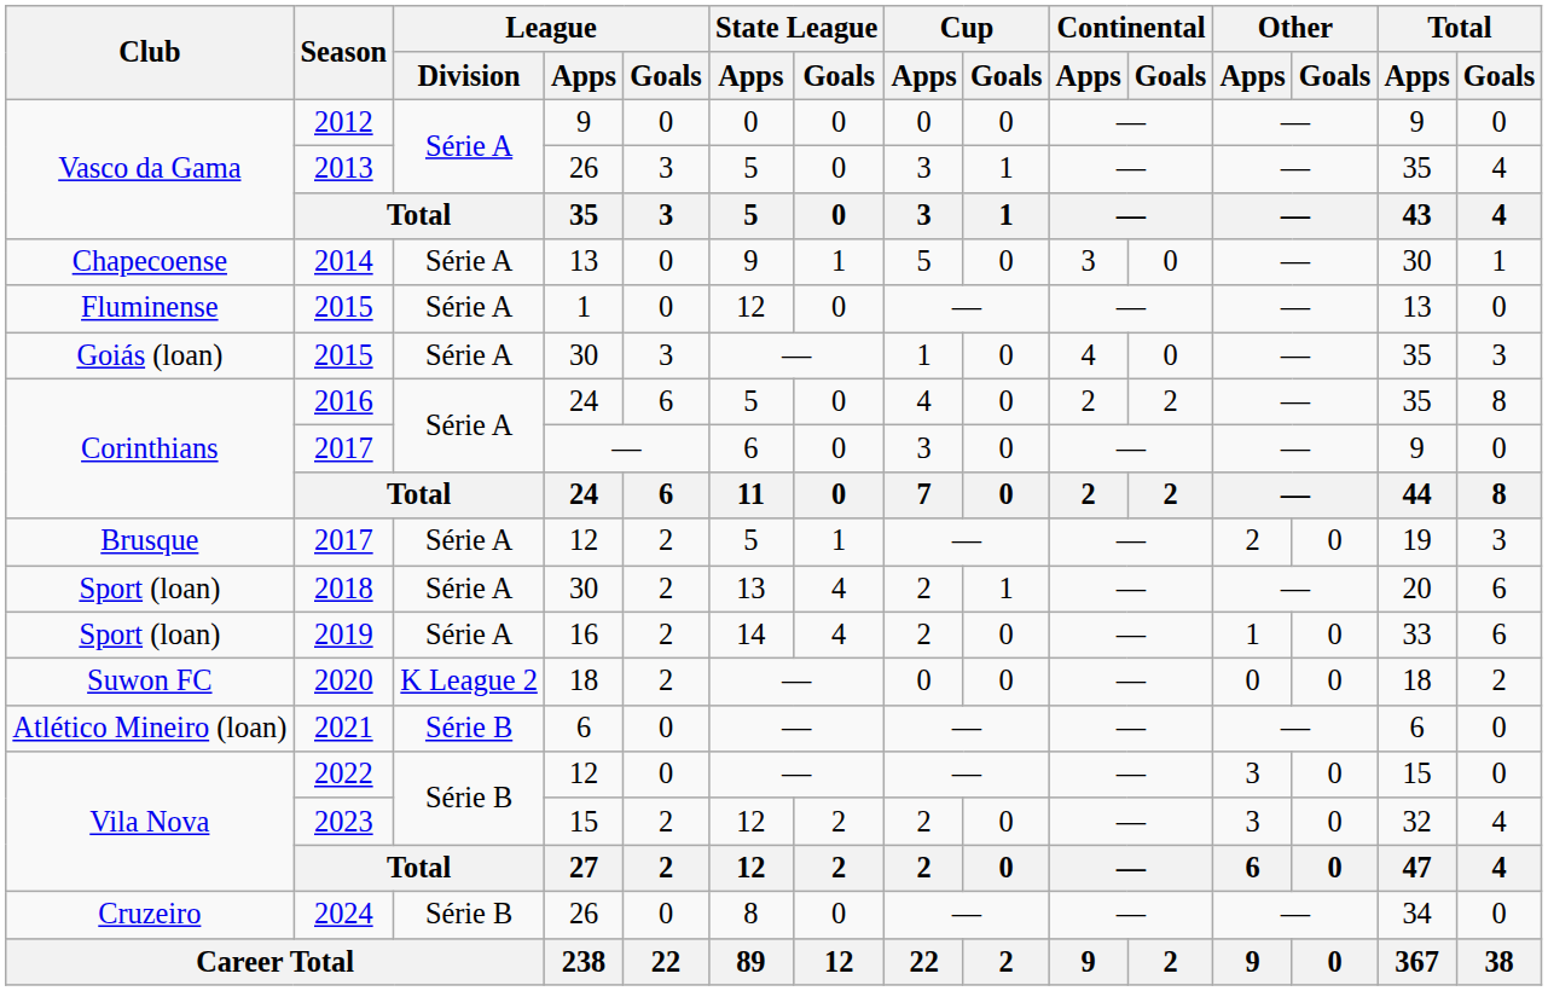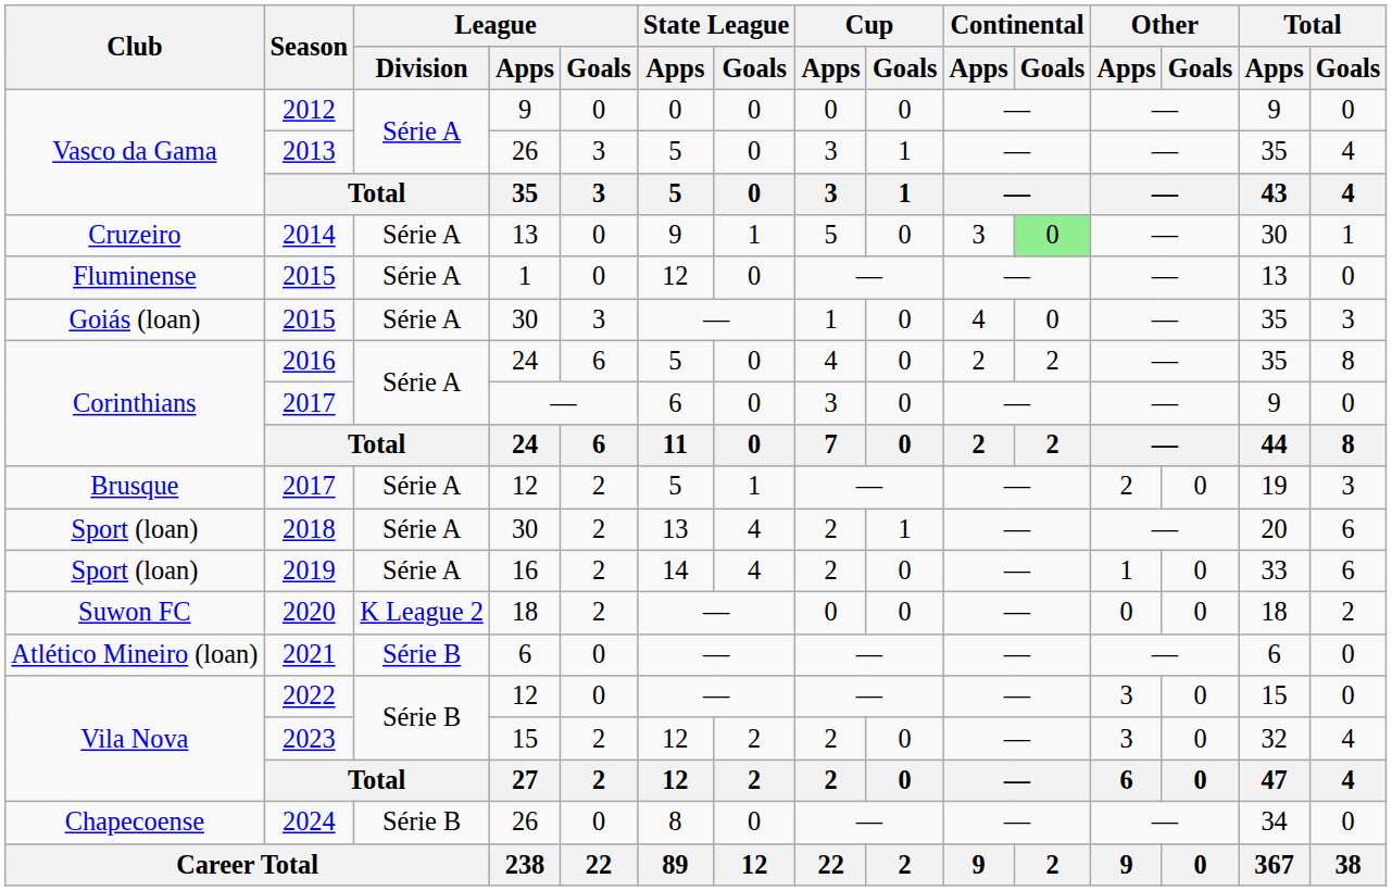 <table class="wikitable" style="text-align: center;">
 <tr>
 <th rowspan="2">Club</th>
 <th rowspan="2">Season</th>
 <th colspan="3">League</th>
 <th colspan="2">State League</th>
 <th colspan="2">Cup</th>
 <th colspan="2">Continental</th>
 <th colspan="2">Other</th>
 <th colspan="2">Total</th>
 </tr>
 <tr>
 <th>Division</th>
 <th>Apps</th>
 <th>Goals</th>
 <th>Apps</th>
 <th>Goals</th>
 <th>Apps</th>
 <th>Goals</th>
 <th>Apps</th>
 <th>Goals</th>
 <th>Apps</th>
 <th>Goals</th>
 <th>Apps</th>
 <th>Goals</th>
 </tr>
 <tr>
 <td rowspan="3"><a href='#'>Vasco da Gama</a></td>
 <td><a href='#'>2012</a></td>
 <td rowspan="2"><a href='#'>Série A</a></td>
 <td>9</td>
 <td>0</td>
 <td>0</td>
 <td>0</td>
 <td>0</td>
 <td>0</td>
 <td colspan="2">—</td>
 <td colspan="2">—</td>
 <td>9</td>
 <td>0</td>
 </tr>
 <tr>
 <td><a href='#'>2013</a></td>
 <td>26</td>
 <td>3</td>
 <td>5</td>
 <td>0</td>
 <td>3</td>
 <td>1</td>
 <td colspan="2">—</td>
 <td colspan="2">—</td>
 <td>35</td>
 <td>4</td>
 </tr>
 <tr>
 <th colspan="2">Total</th>
 <th>35</th>
 <th>3</th>
 <th>5</th>
 <th>0</th>
 <th>3</th>
 <th>1</th>
 <th colspan="2">—</th>
 <th colspan="2">—</th>
 <th>43</th>
 <th>4</th>
 </tr>
 <tr>
-<td><a href='#'>Chapecoense</a></td>
+<td><a href='#'>Cruzeiro</a></td>
 <td><a href='#'>2014</a></td>
 <td>Série A</td>
 <td>13</td>
 <td>0</td>
 <td>9</td>
 <td>1</td>
 <td>5</td>
 <td>0</td>
 <td>3</td>
-<td>0</td>
+<td style="background: lightgreen;">0</td>
 <td colspan="2">—</td>
 <td>30</td>
 <td>1</td>
 </tr>
 <tr>
 <td><a href='#'>Fluminense</a></td>
 <td><a href='#'>2015</a></td>
 <td>Série A</td>
 <td>1</td>
 <td>0</td>
 <td>12</td>
 <td>0</td>
 <td colspan="2">—</td>
 <td colspan="2">—</td>
 <td colspan="2">—</td>
 <td>13</td>
 <td>0</td>
 </tr>
 <tr>
 <td><a href='#'>Goiás</a> (loan)</td>
 <td><a href='#'>2015</a></td>
 <td>Série A</td>
 <td>30</td>
 <td>3</td>
 <td colspan="2">—</td>
 <td>1</td>
 <td>0</td>
 <td>4</td>
 <td>0</td>
 <td colspan="2">—</td>
 <td>35</td>
 <td>3</td>
 </tr>
 <tr>
 <td rowspan="3"><a href='#'>Corinthians</a></td>
 <td><a href='#'>2016</a></td>
 <td rowspan="2">Série A</td>
 <td>24</td>
 <td>6</td>
 <td>5</td>
 <td>0</td>
 <td>4</td>
 <td>0</td>
 <td>2</td>
 <td>2</td>
 <td colspan="2">—</td>
 <td>35</td>
 <td>8</td>
 </tr>
 <tr>
 <td><a href='#'>2017</a></td>
 <td colspan="2">—</td>
 <td>6</td>
 <td>0</td>
 <td>3</td>
 <td>0</td>
 <td colspan="2">—</td>
 <td colspan="2">—</td>
 <td>9</td>
 <td>0</td>
 </tr>
 <tr>
 <th colspan="2">Total</th>
 <th>24</th>
 <th>6</th>
 <th>11</th>
 <th>0</th>
 <th>7</th>
 <th>0</th>
 <th>2</th>
 <th>2</th>
 <th colspan="2">—</th>
 <th>44</th>
 <th>8</th>
 </tr>
 <tr>
 <td><a href='#'>Brusque</a></td>
 <td><a href='#'>2017</a></td>
 <td>Série A</td>
 <td>12</td>
 <td>2</td>
 <td>5</td>
 <td>1</td>
 <td colspan="2">—</td>
 <td colspan="2">—</td>
 <td>2</td>
 <td>0</td>
 <td>19</td>
 <td>3</td>
 </tr>
 <tr>
 <td><a href='#'>Sport</a> (loan)</td>
 <td><a href='#'>2018</a></td>
 <td>Série A</td>
 <td>30</td>
 <td>2</td>
 <td>13</td>
 <td>4</td>
 <td>2</td>
 <td>1</td>
 <td colspan="2">—</td>
 <td colspan="2">—</td>
 <td>20</td>
 <td>6</td>
 </tr>
 <tr>
 <td><a href='#'>Sport</a> (loan)</td>
 <td><a href='#'>2019</a></td>
 <td>Série A</td>
 <td>16</td>
 <td>2</td>
 <td>14</td>
 <td>4</td>
 <td>2</td>
 <td>0</td>
 <td colspan="2">—</td>
 <td>1</td>
 <td>0</td>
 <td>33</td>
 <td>6</td>
 </tr>
 <tr>
 <td><a href='#'>Suwon FC</a></td>
 <td><a href='#'>2020</a></td>
 <td><a href='#'>K League 2</a></td>
 <td>18</td>
 <td>2</td>
 <td colspan="2">—</td>
 <td>0</td>
 <td>0</td>
 <td colspan="2">—</td>
 <td>0</td>
 <td>0</td>
 <td>18</td>
 <td>2</td>
 </tr>
 <tr>
 <td><a href='#'>Atlético Mineiro</a> (loan)</td>
 <td><a href='#'>2021</a></td>
 <td><a href='#'>Série B</a></td>
 <td>6</td>
 <td>0</td>
 <td colspan="2">—</td>
 <td colspan="2">—</td>
 <td colspan="2">—</td>
 <td colspan="2">—</td>
 <td>6</td>
 <td>0</td>
 </tr>
 <tr>
 <td rowspan="3"><a href='#'>Vila Nova</a></td>
 <td><a href='#'>2022</a></td>
 <td rowspan="2">Série B</td>
 <td>12</td>
 <td>0</td>
 <td colspan="2">—</td>
 <td colspan="2">—</td>
 <td colspan="2">—</td>
 <td>3</td>
 <td>0</td>
 <td>15</td>
 <td>0</td>
 </tr>
 <tr>
 <td><a href='#'>2023</a></td>
 <td>15</td>
 <td>2</td>
 <td>12</td>
 <td>2</td>
 <td>2</td>
 <td>0</td>
 <td colspan="2">—</td>
 <td>3</td>
 <td>0</td>
 <td>32</td>
 <td>4</td>
 </tr>
 <tr>
 <th colspan="2">Total</th>
 <th>27</th>
 <th>2</th>
 <th>12</th>
 <th>2</th>
 <th>2</th>
 <th>0</th>
 <th colspan="2">—</th>
 <th>6</th>
 <th>0</th>
 <th>47</th>
 <th>4</th>
 </tr>
 <tr>
-<td><a href='#'>Cruzeiro</a></td>
+<td><a href='#'>Chapecoense</a></td>
 <td><a href='#'>2024</a></td>
 <td>Série B</td>
 <td>26</td>
 <td>0</td>
 <td>8</td>
 <td>0</td>
 <td colspan="2">—</td>
 <td colspan="2">—</td>
 <td colspan="2">—</td>
 <td>34</td>
 <td>0</td>
 </tr>
 <tr>
 <th colspan="3">Career Total</th>
 <th>238</th>
 <th>22</th>
 <th>89</th>
 <th>12</th>
 <th>22</th>
 <th>2</th>
 <th>9</th>
 <th>2</th>
 <th>9</th>
 <th>0</th>
 <th>367</th>
 <th>38</th>
 </tr>
 </table>
